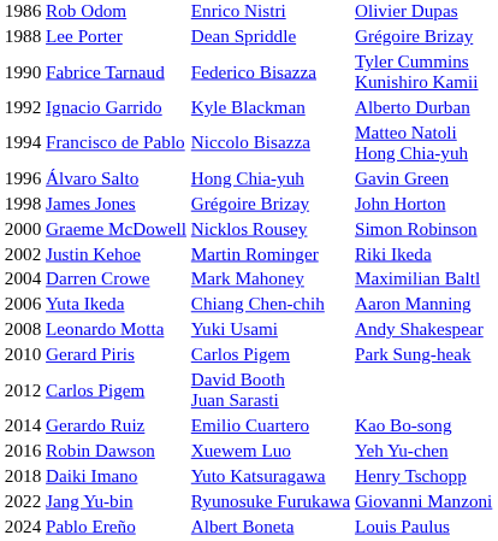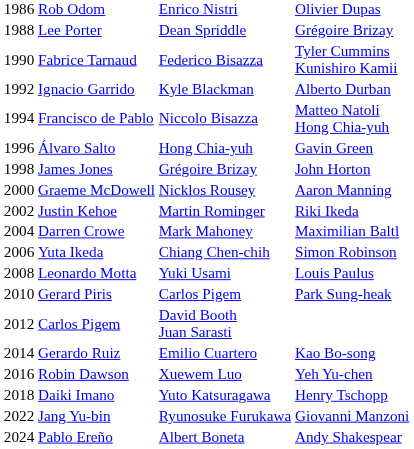 <table>
 <tr>
 <td>1986</td>
 <td> <a href='#'>Rob Odom</a></td>
 <td> <a href='#'>Enrico Nistri</a></td>
 <td> <a href='#'>Olivier Dupas</a></td>
 <td></td>
 </tr>
 <tr>
 <td>1988</td>
 <td> <a href='#'>Lee Porter</a></td>
 <td> <a href='#'>Dean Spriddle</a></td>
 <td> <a href='#'>Grégoire Brizay</a></td>
 <td></td>
 </tr>
 <tr>
 <td>1990</td>
 <td> <a href='#'>Fabrice Tarnaud</a></td>
 <td> <a href='#'>Federico Bisazza</a></td>
 <td> <a href='#'>Tyler Cummins</a><br> <a href='#'>Kunishiro Kamii</a></td>
 <td></td>
 </tr>
 <tr>
 <td>1992</td>
 <td> <a href='#'>Ignacio Garrido</a></td>
 <td> <a href='#'>Kyle Blackman</a></td>
 <td> <a href='#'>Alberto Durban</a></td>
 <td></td>
 </tr>
 <tr>
 <td>1994</td>
 <td> <a href='#'>Francisco de Pablo</a></td>
 <td> <a href='#'>Niccolo Bisazza</a></td>
 <td> <a href='#'>Matteo Natoli</a><br> <a href='#'>Hong Chia-yuh</a></td>
 <td></td>
 </tr>
 <tr>
 <td>1996</td>
 <td> <a href='#'>Álvaro Salto</a></td>
 <td> <a href='#'>Hong Chia-yuh</a></td>
 <td> <a href='#'>Gavin Green</a></td>
 <td></td>
 </tr>
 <tr>
 <td>1998</td>
 <td> <a href='#'>James Jones</a></td>
 <td> <a href='#'>Grégoire Brizay</a></td>
 <td> <a href='#'>John Horton</a></td>
 <td></td>
 </tr>
 <tr>
 <td>2000</td>
 <td> <a href='#'>Graeme McDowell</a></td>
 <td> <a href='#'>Nicklos Rousey</a></td>
-<td> <a href='#'>Simon Robinson</a></td>
+<td> <a href='#'>Aaron Manning</a></td>
 <td></td>
 </tr>
 <tr>
 <td>2002</td>
 <td> <a href='#'>Justin Kehoe</a></td>
 <td> <a href='#'>Martin Rominger</a></td>
 <td> <a href='#'>Riki Ikeda</a></td>
 <td></td>
 </tr>
 <tr>
 <td>2004</td>
 <td> <a href='#'>Darren Crowe</a></td>
 <td> <a href='#'>Mark Mahoney</a></td>
 <td> <a href='#'>Maximilian Baltl</a></td>
 <td></td>
 </tr>
 <tr>
 <td>2006</td>
 <td> <a href='#'>Yuta Ikeda</a></td>
 <td> <a href='#'>Chiang Chen-chih</a></td>
-<td> <a href='#'>Aaron Manning</a></td>
+<td> <a href='#'>Simon Robinson</a></td>
 <td></td>
 </tr>
 <tr>
 <td>2008</td>
 <td> <a href='#'>Leonardo Motta</a></td>
 <td> <a href='#'>Yuki Usami</a></td>
-<td> <a href='#'>Andy Shakespear</a></td>
+<td> <a href='#'>Louis Paulus</a></td>
 <td></td>
 </tr>
 <tr>
 <td>2010</td>
 <td> <a href='#'>Gerard Piris</a></td>
 <td> <a href='#'>Carlos Pigem</a></td>
 <td> <a href='#'>Park Sung-heak</a></td>
 <td></td>
 </tr>
 <tr>
 <td>2012</td>
 <td> <a href='#'>Carlos Pigem</a></td>
 <td> <a href='#'>David Booth</a><br> <a href='#'>Juan Sarasti</a></td>
 <td></td>
 <td></td>
 </tr>
 <tr>
 <td>2014</td>
 <td> <a href='#'>Gerardo Ruiz</a></td>
 <td> <a href='#'>Emilio Cuartero</a></td>
 <td> <a href='#'>Kao Bo-song</a></td>
 <td></td>
 </tr>
 <tr>
 <td>2016</td>
 <td> <a href='#'>Robin Dawson</a></td>
 <td> <a href='#'>Xuewem Luo</a></td>
 <td> <a href='#'>Yeh Yu-chen</a></td>
 <td></td>
 </tr>
 <tr>
 <td>2018</td>
 <td> <a href='#'>Daiki Imano</a></td>
 <td> <a href='#'>Yuto Katsuragawa</a></td>
 <td> <a href='#'>Henry Tschopp</a></td>
 <td></td>
 </tr>
 <tr>
 <td>2022</td>
 <td> <a href='#'>Jang Yu-bin</a></td>
 <td> <a href='#'>Ryunosuke Furukawa</a></td>
 <td> <a href='#'>Giovanni Manzoni</a></td>
 <td></td>
 </tr>
 <tr>
 <td>2024</td>
 <td> <a href='#'>Pablo Ereño</a></td>
 <td> <a href='#'>Albert Boneta</a></td>
-<td> <a href='#'>Louis Paulus</a></td>
+<td> <a href='#'>Andy Shakespear</a></td>
 <td></td>
 </tr>
 </table>
